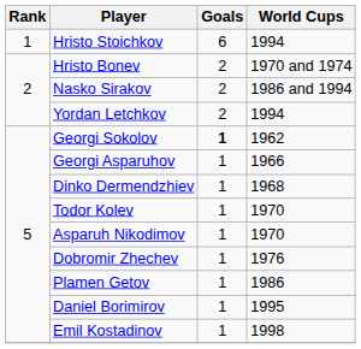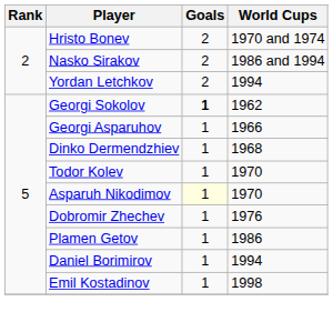 <table class="wikitable" style="text-align: left;">
 <tr>
 <th>Rank</th>
 <th>Player</th>
 <th>Goals</th>
 <th>World Cups</th>
-</tr>
-<tr>
-<td align=center>1</td>
-<td><a href='#'>Hristo Stoichkov</a></td>
-<td align=center>6</td>
-<td>1994</td>
 </tr>
 <tr>
 <td rowspan=3 align=center>2</td>
 <td><a href='#'>Hristo Bonev</a></td>
 <td align=center>2</td>
 <td>1970 and 1974</td>
 </tr>
 <tr>
 <td><a href='#'>Nasko Sirakov</a></td>
 <td align=center>2</td>
 <td>1986 and 1994</td>
 </tr>
 <tr>
 <td><a href='#'>Yordan Letchkov</a></td>
 <td align=center>2</td>
 <td>1994</td>
 </tr>
 <tr>
 <td rowspan=9 align=center>5</td>
 <td><a href='#'>Georgi Sokolov</a></td>
 <td align=center><strong>1</strong></td>
 <td>1962</td>
 </tr>
 <tr>
 <td><a href='#'>Georgi Asparuhov</a></td>
 <td align=center>1</td>
 <td>1966</td>
 </tr>
 <tr>
 <td><a href='#'>Dinko Dermendzhiev</a></td>
 <td align=center>1</td>
 <td>1968</td>
 </tr>
 <tr>
 <td><a href='#'>Todor Kolev</a></td>
 <td align=center>1</td>
 <td>1970</td>
 </tr>
 <tr>
 <td><a href='#'>Asparuh Nikodimov</a></td>
-<td align=center>1</td>
+<td align=center style="background: lightyellow;">1</td>
 <td>1970</td>
 </tr>
 <tr>
 <td><a href='#'>Dobromir Zhechev</a></td>
 <td align=center>1</td>
 <td>1976</td>
 </tr>
 <tr>
 <td><a href='#'>Plamen Getov</a></td>
 <td align=center>1</td>
 <td>1986</td>
 </tr>
 <tr>
 <td><a href='#'>Daniel Borimirov</a></td>
 <td align=center>1</td>
-<td>1995</td>
+<td>1994</td>
 </tr>
 <tr>
 <td><a href='#'>Emil Kostadinov</a></td>
 <td align=center>1</td>
 <td>1998</td>
 </tr>
 <tr>
 </tr>
 </table>
